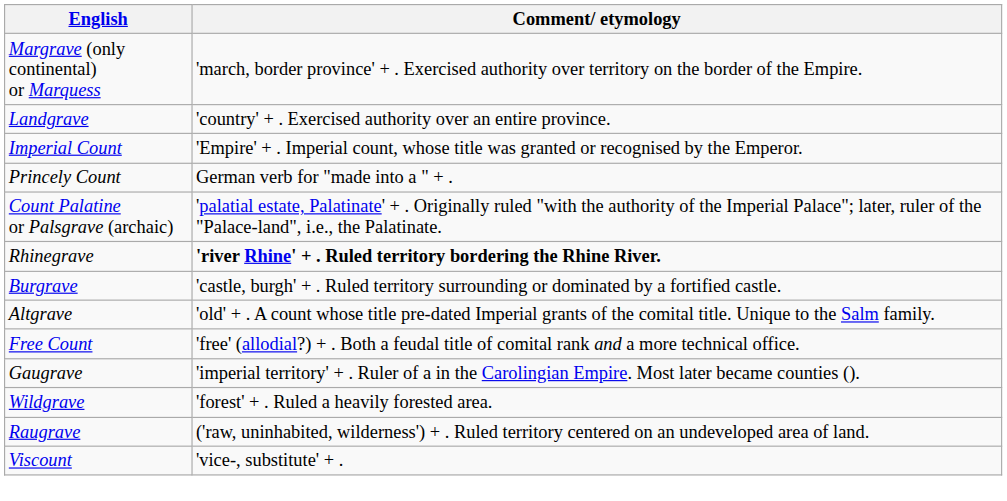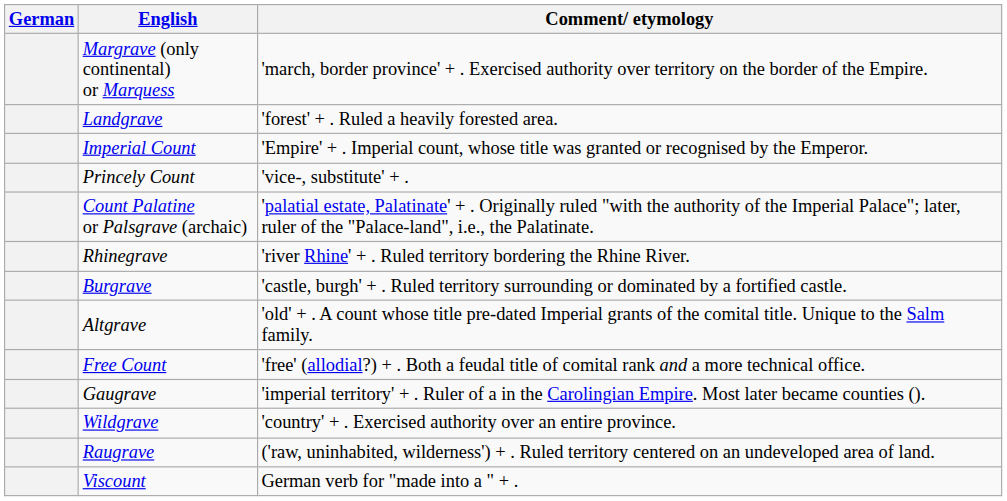 <table class="wikitable">
 <tr>
+<th scope="col"><a href='#'>German</a></th>
 <th scope="col"><a href='#'>English</a></th>
 <th scope="col">Comment/ etymology</th>
 </tr>
 <tr>
+<th scope="row"></th>
 <td><em><a href='#'>Margrave</a></em> (only continental) <br> or <em><a href='#'>Marquess</a></em></td>
 <td> 'march, border province' + . Exercised authority over territory on the border of the Empire.</td>
 </tr>
 <tr>
+<th scope="row"></th>
 <td><em><a href='#'>Landgrave</a></em></td>
-<td> 'country' + . Exercised authority over an entire province.</td>
+<td> 'forest' + . Ruled a heavily forested area.</td>
 </tr>
 <tr>
+<th scope="row"></th>
 <td><em><a href='#'>Imperial Count</a></em></td>
 <td> 'Empire' + . Imperial count, whose title was granted or recognised by the Emperor.</td>
 </tr>
 <tr>
+<th scope="row"></th>
 <td><em>Princely Count</em></td>
-<td>German verb for "made into a " + .</td>
+<td> 'vice-, substitute' + .</td>
 </tr>
 <tr>
+<th scope="row"></th>
 <td><em><a href='#'>Count Palatine</a></em> <br>or <em>Palsgrave</em> (archaic)</td>
 <td> '<a href='#'>palatial estate, Palatinate</a>' + . Originally ruled "with the authority of the Imperial Palace"; later, ruler of the "Palace-land", i.e., the Palatinate.</td>
 </tr>
 <tr>
+<th scope="row"></th>
 <td><em>Rhinegrave</em></td>
-<td><strong> 'river <a href='#'>Rhine</a>' + . Ruled territory bordering the Rhine River.</strong></td>
+<td> 'river <a href='#'>Rhine</a>' + . Ruled territory bordering the Rhine River.</td>
 </tr>
 <tr>
+<th scope="row"></th>
 <td><em><a href='#'>Burgrave</a></em></td>
 <td> 'castle, burgh' + . Ruled territory surrounding or dominated by a fortified castle.</td>
 </tr>
 <tr>
+<th scope="row"></th>
 <td><em>Altgrave</em></td>
 <td> 'old' + . A count whose title pre-dated Imperial grants of the comital title. Unique to the <a href='#'>Salm</a> family.</td>
 </tr>
 <tr>
+<th scope="row"></th>
 <td><em><a href='#'>Free Count</a></em></td>
 <td> 'free' (<a href='#'>allodial</a>?) + . Both a feudal title of comital rank <em>and</em> a more technical office.</td>
 </tr>
 <tr>
+<th scope="row"></th>
 <td><em>Gaugrave</em></td>
 <td> 'imperial territory' + . Ruler of a  in the <a href='#'>Carolingian Empire</a>. Most  later became counties ().</td>
 </tr>
 <tr>
+<th scope="row"></th>
 <td><em><a href='#'>Wildgrave</a></em></td>
-<td> 'forest' + . Ruled a heavily forested area.</td>
+<td> 'country' + . Exercised authority over an entire province.</td>
 </tr>
 <tr>
+<th scope="row"></th>
 <td><em><a href='#'>Raugrave</a></em></td>
 <td> ('raw, uninhabited, wilderness') + . Ruled territory centered on an undeveloped area of land.</td>
 </tr>
 <tr>
+<th scope="row"></th>
 <td><em><a href='#'>Viscount</a></em></td>
-<td> 'vice-, substitute' + .</td>
+<td>German verb for "made into a " + .</td>
 </tr>
 </table>
